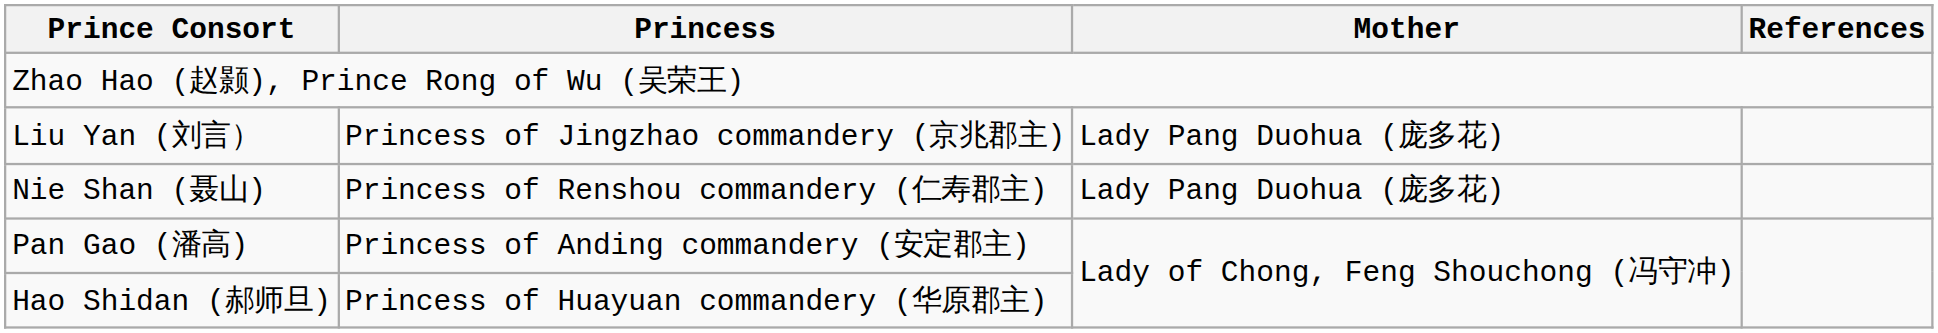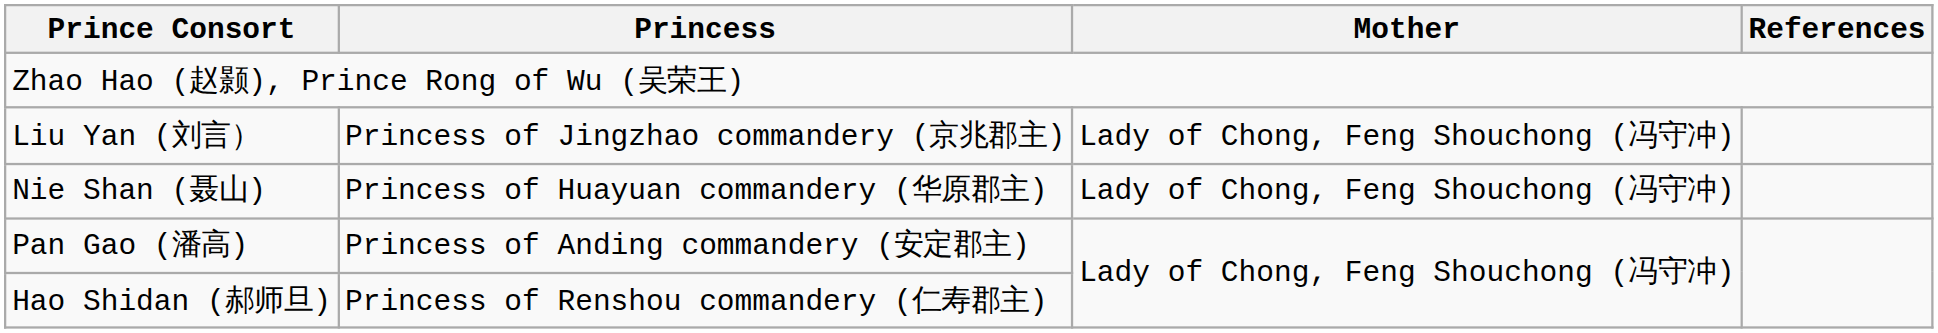 <table class="wikitable">
 <tr>
 <th>Prince Consort</th>
 <th>Princess</th>
 <th>Mother</th>
 <th>References</th>
 </tr>
 <tr>
 <td colspan="4">Zhao Hao (赵颢), Prince Rong of Wu (吴荣王)</td>
 </tr>
 <tr>
 <td>Liu Yan (刘言）</td>
 <td>Princess of Jingzhao commandery (京兆郡主)</td>
-<td>Lady Pang Duohua (庞多花)</td>
+<td>Lady of Chong, Feng Shouchong (冯守冲)</td>
 <td></td>
 </tr>
 <tr>
 <td>Nie Shan (聂山)</td>
-<td>Princess of Renshou commandery (仁寿郡主)</td>
-<td>Lady Pang Duohua (庞多花)</td>
+<td>Princess of Huayuan commandery (华原郡主)</td>
+<td>Lady of Chong, Feng Shouchong (冯守冲)</td>
 <td></td>
 </tr>
 <tr>
 <td>Pan Gao (潘高)</td>
 <td>Princess of Anding commandery (安定郡主)</td>
 <td rowspan="2">Lady of Chong, Feng Shouchong (冯守冲)</td>
 <td rowspan="2"></td>
 </tr>
 <tr>
 <td>Hao Shidan (郝师旦)</td>
-<td>Princess of Huayuan commandery (华原郡主)</td>
+<td>Princess of Renshou commandery (仁寿郡主)</td>
 </tr>
 </table>
